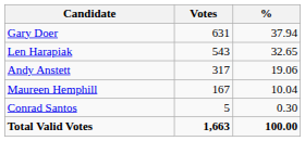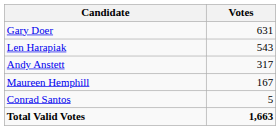 <table class="wikitable" width="400">
 <tr>
 <th align="left">Candidate</th>
 <th align="right">Votes</th>
-<th align="right">%</th>
 </tr>
 <tr>
 <td align="left"><a href='#'>Gary Doer</a></td>
 <td align="right">631</td>
-<td align="right">37.94</td>
 </tr>
 <tr>
 <td align="left"><a href='#'>Len Harapiak</a></td>
 <td align="right">543</td>
-<td align="right">32.65</td>
 </tr>
 <tr>
 <td align="left"><a href='#'>Andy Anstett</a></td>
 <td align="right">317</td>
-<td align="right">19.06</td>
 </tr>
 <tr>
 <td align="left"><a href='#'>Maureen Hemphill</a></td>
 <td align="right">167</td>
-<td align="right">10.04</td>
 </tr>
 <tr>
 <td align="left"><a href='#'>Conrad Santos</a></td>
 <td align="right">5</td>
-<td align="right">0.30</td>
 </tr>
 <tr>
 <td align="left"><strong>Total Valid Votes</strong></td>
 <td align="right"><strong>1,663</strong></td>
-<td align="right"><strong>100.00</strong></td>
 </tr>
 </table>
